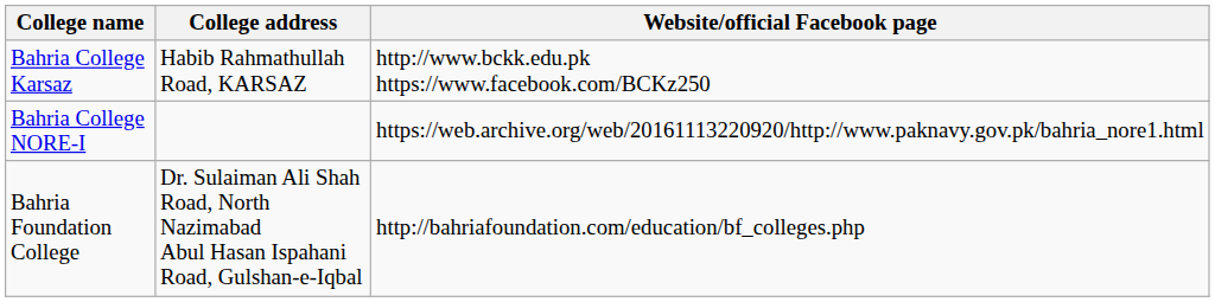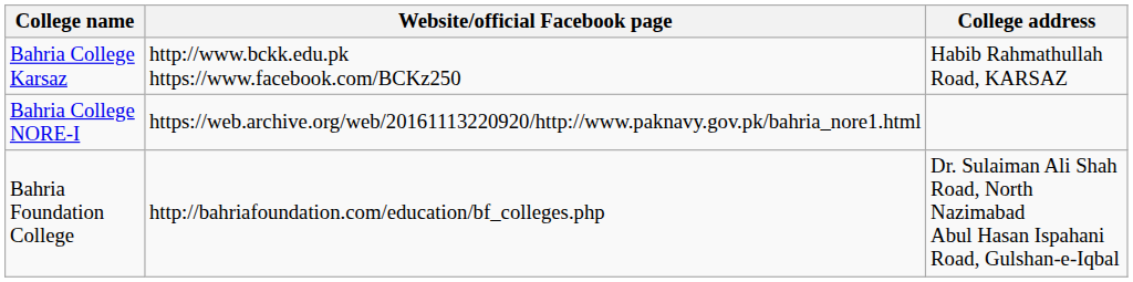 <table class="wikitable">
 <tr>
 <th>College name</th>
+<th>Website/official Facebook page</th>
 <th>College address</th>
-<th>Website/official Facebook page</th>
 </tr>
 <tr>
 <td><a href='#'>Bahria College Karsaz</a></td>
+<td>http://www.bckk.edu.pk<br>https://www.facebook.com/BCKz250</td>
 <td>Habib Rahmathullah Road, KARSAZ</td>
-<td>http://www.bckk.edu.pk<br>https://www.facebook.com/BCKz250</td>
 </tr>
 <tr>
 <td><a href='#'>Bahria College NORE-I</a></td>
+<td>https://web.archive.org/web/20161113220920/http://www.paknavy.gov.pk/bahria_nore1.html</td>
 <td></td>
-<td>https://web.archive.org/web/20161113220920/http://www.paknavy.gov.pk/bahria_nore1.html</td>
 </tr>
 <tr>
 <td>Bahria Foundation College</td>
+<td>http://bahriafoundation.com/education/bf_colleges.php</td>
 <td>Dr. Sulaiman Ali Shah Road, North Nazimabad<br>Abul Hasan Ispahani Road, Gulshan-e-Iqbal</td>
-<td>http://bahriafoundation.com/education/bf_colleges.php</td>
 </tr>
 </table>
